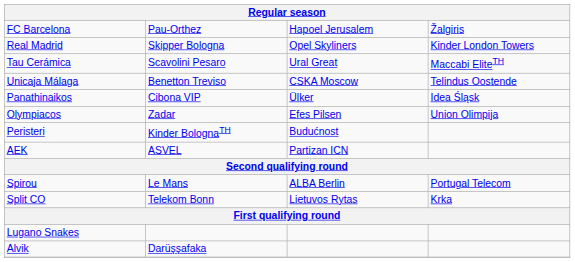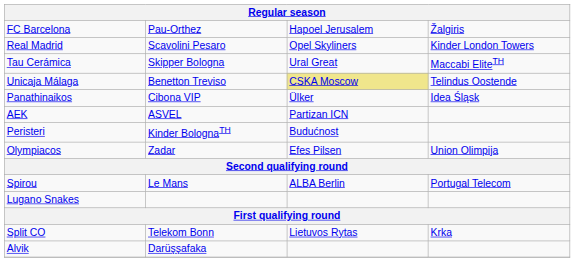 <table class="wikitable">
 <tr>
 <th colspan=4><a href='#'>Regular season</a></th>
 </tr>
 <tr>
 <td width=210> <a href='#'>FC Barcelona</a> </td>
 <td width=210> <a href='#'>Pau-Orthez</a> </td>
 <td width=210> <a href='#'>Hapoel Jerusalem</a> </td>
 <td width=210> <a href='#'>Žalgiris</a> </td>
 </tr>
 <tr>
 <td width=210> <a href='#'>Real Madrid</a> </td>
-<td width=210> <a href='#'>Skipper Bologna</a> </td>
+<td width=210> <a href='#'>Scavolini Pesaro</a> </td>
 <td width=210> <a href='#'>Opel Skyliners</a> </td>
 <td width=210>  <a href='#'>Kinder London Towers</a> </td>
 </tr>
 <tr>
 <td width=210> <a href='#'>Tau Cerámica</a> </td>
-<td width=210> <a href='#'>Scavolini Pesaro</a> </td>
+<td width=210> <a href='#'>Skipper Bologna</a> </td>
 <td width=210> <a href='#'>Ural Great</a> </td>
 <td width=210> <a href='#'>Maccabi Elite</a><sup><a href='#'>TH</a></sup> </td>
 </tr>
 <tr>
 <td width=210> <a href='#'>Unicaja Málaga</a> </td>
 <td width=210> <a href='#'>Benetton Treviso</a> </td>
-<td width=210> <a href='#'>CSKA Moscow</a> </td>
+<td width=210 style="background: khaki;"> <a href='#'>CSKA Moscow</a> </td>
 <td width=210> <a href='#'>Telindus Oostende</a> </td>
 </tr>
 <tr>
 <td width=210> <a href='#'>Panathinaikos</a> </td>
 <td width=210> <a href='#'>Cibona VIP</a> </td>
 <td width=210> <a href='#'>Ülker</a> </td>
 <td width=210> <a href='#'>Idea Śląsk</a> </td>
 </tr>
 <tr>
-<td width=210> <a href='#'>Olympiacos</a> </td>
-<td width=210> <a href='#'>Zadar</a> </td>
-<td width=210> <a href='#'>Efes Pilsen</a> </td>
-<td width=210> <a href='#'>Union Olimpija</a> </td>
+<td width=210> <a href='#'>AEK</a> </td>
+<td width=210> <a href='#'>ASVEL</a> </td>
+<td width=210> <a href='#'>Partizan ICN</a> </td>
+<td></td>
 </tr>
 <tr>
 <td width=210> <a href='#'>Peristeri</a> </td>
 <td width=210> <a href='#'>Kinder Bologna</a><sup><a href='#'>TH</a></sup> </td>
 <td width=210> <a href='#'>Budućnost</a> </td>
 <td></td>
 </tr>
 <tr>
-<td width=210> <a href='#'>AEK</a> </td>
-<td width=210> <a href='#'>ASVEL</a> </td>
-<td width=210> <a href='#'>Partizan ICN</a> </td>
-<td></td>
+<td width=210> <a href='#'>Olympiacos</a> </td>
+<td width=210> <a href='#'>Zadar</a> </td>
+<td width=210> <a href='#'>Efes Pilsen</a> </td>
+<td width=210> <a href='#'>Union Olimpija</a> </td>
 </tr>
 <tr>
 <th colspan=4><a href='#'>Second qualifying round</a></th>
 </tr>
 <tr>
 <td width=210> <a href='#'>Spirou</a> </td>
 <td width=210> <a href='#'>Le Mans</a> </td>
 <td width=210> <a href='#'>ALBA Berlin</a> </td>
 <td width=210> <a href='#'>Portugal Telecom</a> </td>
 </tr>
 <tr>
-<td width=210> <a href='#'>Split CO</a> </td>
-<td width=210> <a href='#'>Telekom Bonn</a> </td>
-<td width=210> <a href='#'>Lietuvos Rytas</a> </td>
-<td width=210> <a href='#'>Krka</a> </td>
+<td width=210> <a href='#'>Lugano Snakes</a> </td>
+<td></td>
+<td></td>
+<td></td>
 </tr>
 <tr>
 <th colspan=4><a href='#'>First qualifying round</a></th>
 </tr>
 <tr>
-<td width=210> <a href='#'>Lugano Snakes</a> </td>
-<td></td>
-<td></td>
-<td></td>
+<td width=210> <a href='#'>Split CO</a> </td>
+<td width=210> <a href='#'>Telekom Bonn</a> </td>
+<td width=210> <a href='#'>Lietuvos Rytas</a> </td>
+<td width=210> <a href='#'>Krka</a> </td>
 </tr>
 <tr>
 <td width=210> <a href='#'>Alvik</a> </td>
 <td width=210> <a href='#'>Darüşşafaka</a> </td>
 <td></td>
 <td></td>
 </tr>
 <tr>
 </tr>
 </table>
